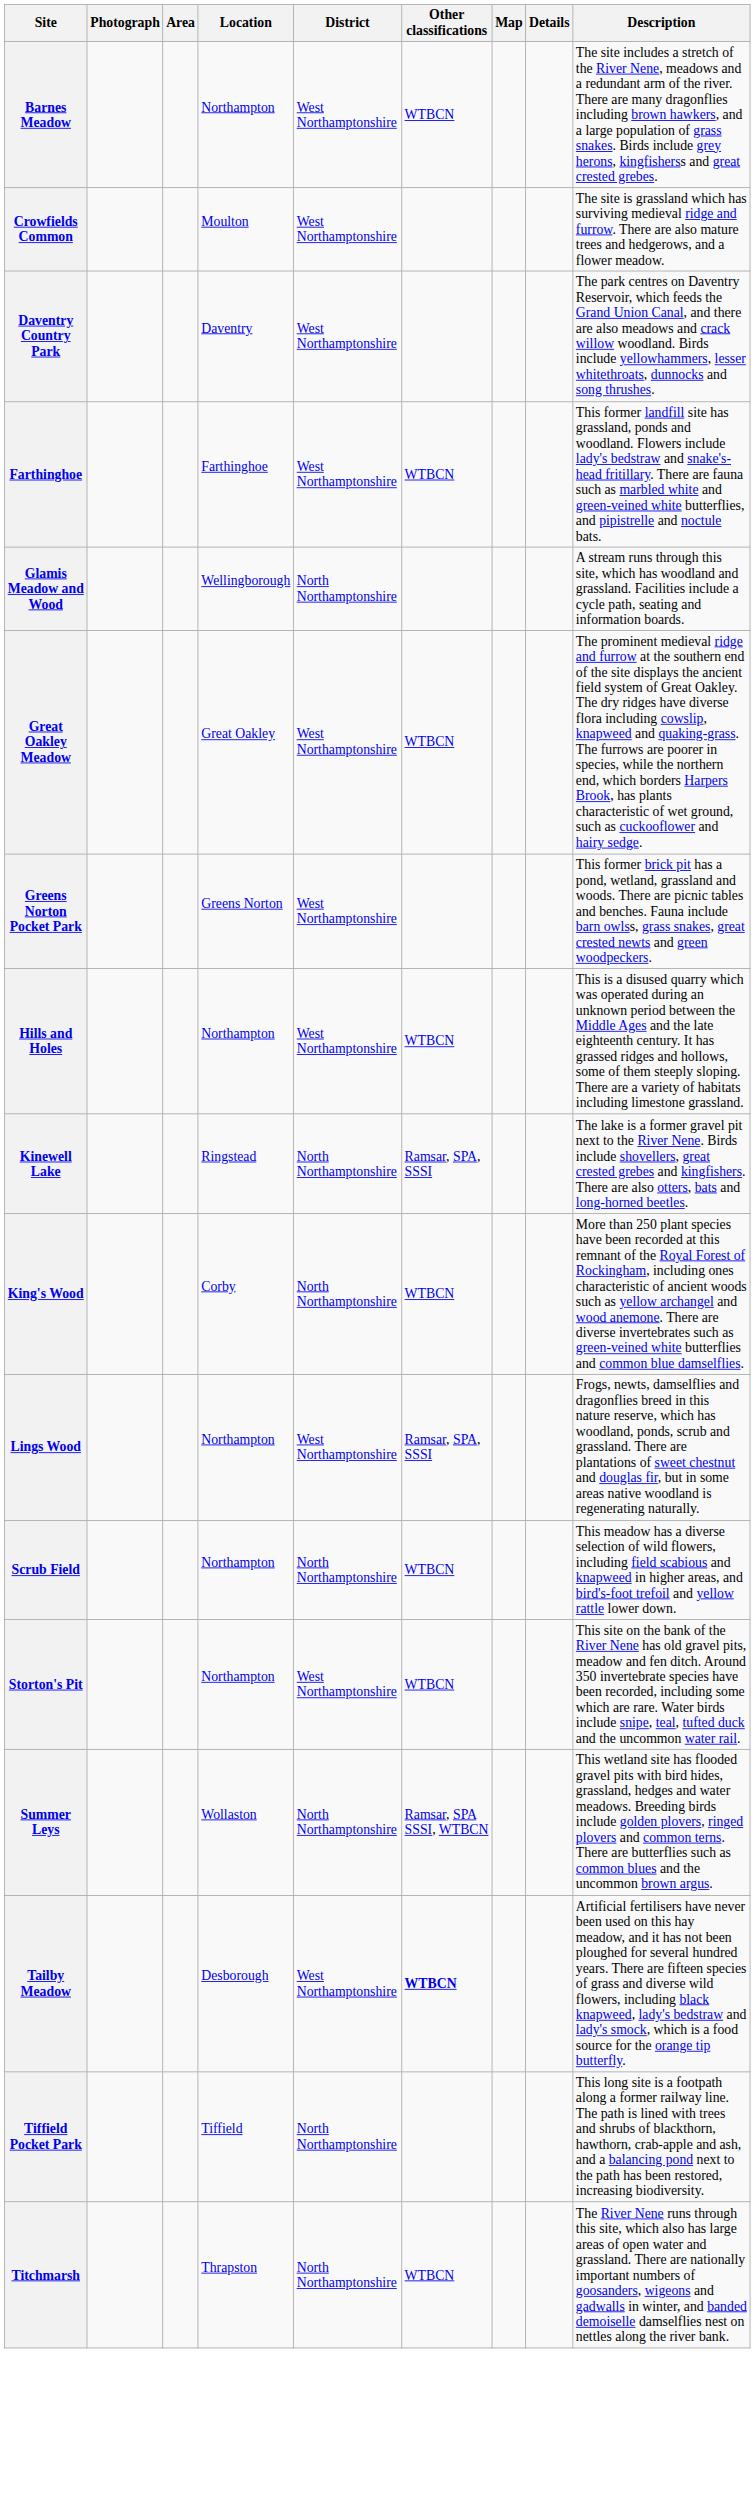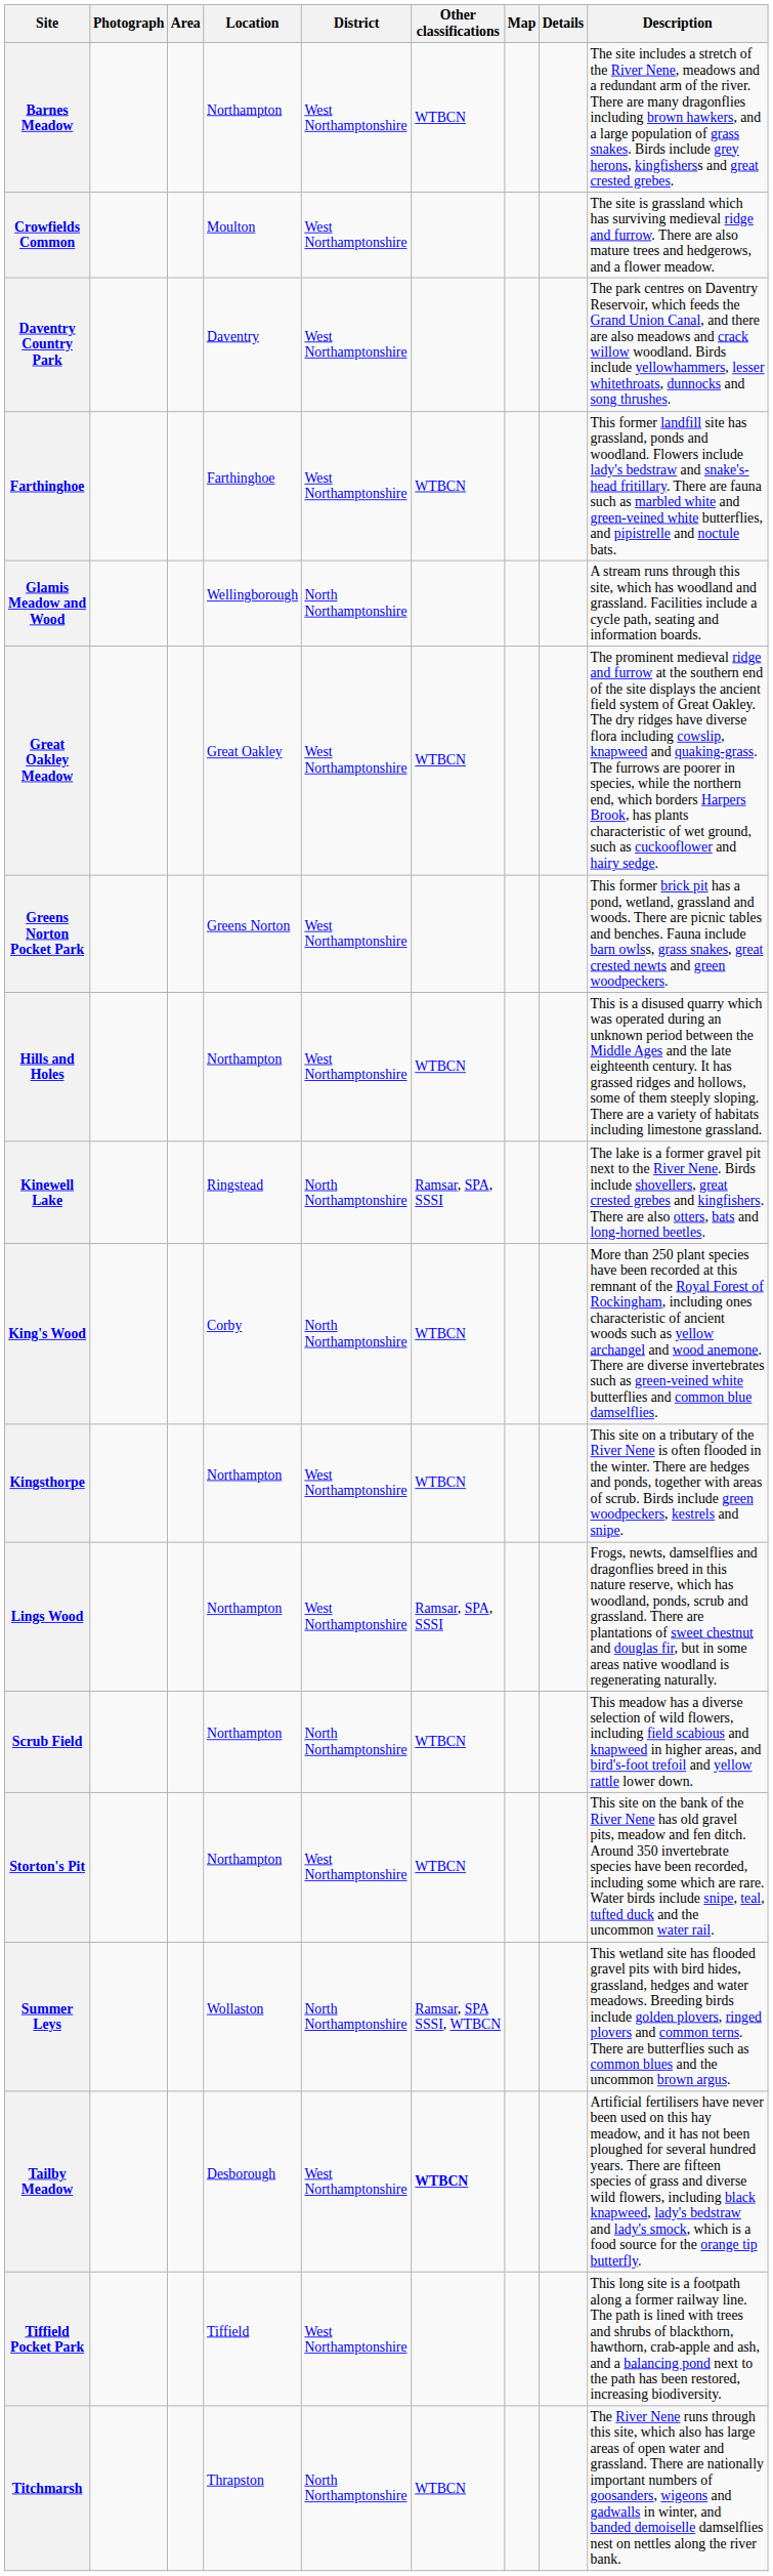 <table class="wikitable sortable plainrowheaders">
 <tr>
 <th scope="col">Site</th>
 <th scope="col" class="unsortable">Photograph</th>
 <th scope="col" data-sort-type="number">Area</th>
 <th scope="col">Location</th>
 <th scope="col">District</th>
 <th scope="col">Other classifications</th>
 <th scope="col" class="unsortable">Map</th>
 <th scope="col" class="unsortable">Details</th>
 <th scope="col" class="unsortable">Description</th>
 </tr>
 <tr>
 <th scope="row"><a href='#'>Barnes Meadow</a></th>
 <td></td>
 <td></td>
 <td><a href='#'>Northampton</a><br> <br> </td>
 <td><a href='#'>West Northamptonshire</a></td>
 <td><a href='#'>WTBCN</a></td>
 <td></td>
 <td></td>
 <td>The site includes a stretch of the <a href='#'>River Nene</a>, meadows and a redundant arm of the river. There are many dragonflies including <a href='#'>brown hawkers</a>, and a large population of <a href='#'>grass snakes</a>. Birds include <a href='#'>grey herons</a>, <a href='#'>kingfishers</a>s and <a href='#'>great crested grebes</a>.</td>
 </tr>
 <tr>
 <th scope="row"><a href='#'>Crowfields Common</a></th>
 <td></td>
 <td></td>
 <td><a href='#'>Moulton</a><br> <br> </td>
 <td><a href='#'>West Northamptonshire</a></td>
 <td></td>
 <td></td>
 <td></td>
 <td>The site is grassland which has surviving medieval <a href='#'>ridge and furrow</a>. There are also mature trees and hedgerows, and a flower meadow.</td>
 </tr>
 <tr>
 <th scope="row"><a href='#'>Daventry Country Park</a></th>
 <td></td>
 <td></td>
 <td><a href='#'>Daventry</a><br> <br> </td>
 <td><a href='#'>West Northamptonshire</a></td>
 <td></td>
 <td></td>
 <td></td>
 <td>The park centres on Daventry Reservoir, which feeds the <a href='#'>Grand Union Canal</a>, and there are also meadows and <a href='#'>crack willow</a> woodland. Birds include <a href='#'>yellowhammers</a>, <a href='#'>lesser whitethroats</a>, <a href='#'>dunnocks</a> and <a href='#'>song thrushes</a>.</td>
 </tr>
 <tr>
 <th scope="row"><a href='#'>Farthinghoe</a></th>
 <td></td>
 <td></td>
 <td><a href='#'>Farthinghoe</a><br> <br> </td>
 <td><a href='#'>West Northamptonshire</a></td>
 <td><a href='#'>WTBCN</a></td>
 <td></td>
 <td></td>
 <td>This former <a href='#'>landfill</a> site has grassland, ponds and woodland. Flowers include <a href='#'>lady's bedstraw</a> and <a href='#'>snake's-head fritillary</a>. There are fauna such as <a href='#'>marbled white</a> and <a href='#'>green-veined white</a> butterflies, and <a href='#'>pipistrelle</a> and <a href='#'>noctule</a> bats.</td>
 </tr>
 <tr>
 <th scope="row"><a href='#'>Glamis Meadow and Wood</a></th>
 <td></td>
 <td></td>
 <td><a href='#'>Wellingborough</a><br> <br> </td>
 <td><a href='#'>North Northamptonshire</a></td>
 <td></td>
 <td></td>
 <td></td>
 <td>A stream runs through this site, which has woodland and grassland. Facilities include a cycle path, seating and information boards.</td>
 </tr>
 <tr>
 <th scope="row"><a href='#'>Great Oakley Meadow</a></th>
 <td></td>
 <td></td>
 <td><a href='#'>Great Oakley</a><br> <br> </td>
 <td><a href='#'>West Northamptonshire</a></td>
 <td><a href='#'>WTBCN</a></td>
 <td></td>
 <td></td>
 <td>The prominent medieval <a href='#'>ridge and furrow</a> at the southern end of the site displays the ancient field system of Great Oakley. The dry ridges have diverse flora including <a href='#'>cowslip</a>, <a href='#'>knapweed</a> and <a href='#'>quaking-grass</a>. The furrows are poorer in species, while the northern end, which borders <a href='#'>Harpers Brook</a>, has plants characteristic of wet ground, such as <a href='#'>cuckooflower</a> and <a href='#'>hairy sedge</a>.</td>
 </tr>
 <tr>
 <th scope="row"><a href='#'>Greens Norton Pocket Park</a></th>
 <td></td>
 <td></td>
 <td><a href='#'>Greens Norton </a><br> <br> </td>
 <td><a href='#'>West Northamptonshire</a></td>
 <td></td>
 <td></td>
 <td></td>
 <td>This former <a href='#'>brick pit</a> has a pond, wetland, grassland and woods. There are picnic tables and benches. Fauna include <a href='#'>barn owls</a>s, <a href='#'>grass snakes</a>, <a href='#'>great crested newts</a> and <a href='#'>green woodpeckers</a>.</td>
 </tr>
 <tr>
 <th scope="row"><a href='#'>Hills and Holes</a></th>
 <td></td>
 <td></td>
 <td><a href='#'>Northampton</a><br> <br> </td>
 <td><a href='#'>West Northamptonshire</a></td>
 <td><a href='#'>WTBCN</a></td>
 <td></td>
 <td></td>
 <td>This is a disused quarry which was operated during an unknown period between the <a href='#'>Middle Ages</a> and the late eighteenth century. It has grassed ridges and hollows, some of them steeply sloping. There are a variety of habitats including limestone grassland.</td>
 </tr>
 <tr>
 <th scope="row"><a href='#'>Kinewell Lake</a></th>
 <td></td>
 <td></td>
 <td><a href='#'>Ringstead</a><br> <br> </td>
 <td><a href='#'>North Northamptonshire</a></td>
 <td><a href='#'>Ramsar</a>, <a href='#'>SPA</a>, <a href='#'>SSSI</a></td>
 <td></td>
 <td></td>
 <td>The lake is a former gravel pit next to the <a href='#'>River Nene</a>. Birds include <a href='#'>shovellers</a>, <a href='#'>great crested grebes</a> and <a href='#'>kingfishers</a>. There are also <a href='#'>otters</a>, <a href='#'>bats</a> and <a href='#'>long-horned beetles</a>.</td>
 </tr>
 <tr>
 <th scope="row"><a href='#'>King's Wood</a></th>
 <td></td>
 <td></td>
 <td><a href='#'>Corby</a><br> <br> </td>
 <td><a href='#'>North Northamptonshire</a></td>
 <td><a href='#'>WTBCN</a></td>
 <td></td>
 <td></td>
 <td>More than 250 plant species have been recorded at this remnant of the <a href='#'>Royal Forest of Rockingham</a>, including ones characteristic of ancient woods such as <a href='#'>yellow archangel</a> and <a href='#'>wood anemone</a>. There are diverse invertebrates such as <a href='#'>green-veined white</a> butterflies and <a href='#'>common blue damselflies</a>.</td>
 </tr>
 <tr>
+<th scope="row"><a href='#'>Kingsthorpe</a></th>
+<td></td>
+<td></td>
+<td><a href='#'>Northampton</a><br> <br> </td>
+<td><a href='#'>West Northamptonshire</a></td>
+<td><a href='#'>WTBCN</a></td>
+<td></td>
+<td></td>
+<td>This site on a tributary of the <a href='#'>River Nene</a> is often flooded in the winter. There are hedges and ponds, together with areas of scrub. Birds include <a href='#'>green woodpeckers</a>, <a href='#'>kestrels</a> and <a href='#'>snipe</a>.</td>
+</tr>
+<tr>
 <th scope="row"><a href='#'>Lings Wood</a></th>
 <td></td>
 <td></td>
 <td><a href='#'>Northampton</a><br> <br> </td>
 <td><a href='#'>West Northamptonshire</a></td>
 <td><a href='#'>Ramsar</a>, <a href='#'>SPA</a>, <a href='#'>SSSI</a></td>
 <td></td>
 <td></td>
 <td>Frogs, newts, damselflies and dragonflies breed in this nature reserve, which has woodland, ponds, scrub and grassland. There are plantations of <a href='#'>sweet chestnut</a> and <a href='#'>douglas fir</a>, but in some areas native woodland is regenerating naturally.</td>
 </tr>
 <tr>
 <th scope="row"><a href='#'>Scrub Field</a></th>
 <td></td>
 <td></td>
 <td><a href='#'>Northampton</a><br> <br> </td>
 <td><a href='#'>North Northamptonshire</a></td>
 <td><a href='#'>WTBCN</a></td>
 <td></td>
 <td></td>
 <td>This meadow has a diverse selection of wild flowers, including <a href='#'>field scabious</a> and <a href='#'>knapweed</a> in higher areas, and <a href='#'>bird's-foot trefoil</a> and <a href='#'>yellow rattle</a> lower down.</td>
 </tr>
 <tr>
 <th scope="row"><a href='#'>Storton's Pit</a></th>
 <td></td>
 <td></td>
 <td><a href='#'>Northampton</a><br> <br> </td>
 <td><a href='#'>West Northamptonshire</a></td>
 <td><a href='#'>WTBCN</a></td>
 <td></td>
 <td></td>
 <td>This site on the bank of the <a href='#'>River Nene</a> has old gravel pits, meadow and fen ditch. Around 350 invertebrate species have been recorded, including some which are rare. Water birds include <a href='#'>snipe</a>, <a href='#'>teal</a>, <a href='#'>tufted duck</a> and the uncommon <a href='#'>water rail</a>.</td>
 </tr>
 <tr>
 <th scope="row"><a href='#'>Summer Leys</a></th>
 <td></td>
 <td></td>
 <td><a href='#'>Wollaston</a><br> <br> </td>
 <td><a href='#'>North Northamptonshire</a></td>
 <td><a href='#'>Ramsar</a>, <a href='#'>SPA</a> <a href='#'>SSSI</a>, <a href='#'>WTBCN</a></td>
 <td></td>
 <td></td>
 <td>This wetland site has flooded gravel pits with bird hides, grassland, hedges and water meadows. Breeding birds include <a href='#'>golden plovers</a>, <a href='#'>ringed plovers</a> and <a href='#'>common terns</a>. There are butterflies such as <a href='#'>common blues</a> and the uncommon <a href='#'>brown argus</a>.</td>
 </tr>
 <tr>
 <th scope="row"><a href='#'>Tailby Meadow</a></th>
 <td></td>
 <td></td>
 <td><a href='#'>Desborough</a><br> <br> </td>
 <td><a href='#'>West Northamptonshire</a></td>
 <td><strong><a href='#'>WTBCN</a></strong></td>
 <td></td>
 <td></td>
 <td>Artificial fertilisers have never been used on this hay meadow, and it has not been ploughed for several hundred years. There are fifteen species of grass and diverse wild flowers, including <a href='#'>black knapweed</a>, <a href='#'>lady's bedstraw</a> and <a href='#'>lady's smock</a>, which is a food source for the <a href='#'>orange tip butterfly</a>.</td>
 </tr>
 <tr>
 <th scope="row"><a href='#'>Tiffield Pocket Park</a></th>
 <td></td>
 <td></td>
 <td><a href='#'>Tiffield</a><br> <br> </td>
-<td><a href='#'>North Northamptonshire</a></td>
+<td><a href='#'>West Northamptonshire</a></td>
 <td></td>
 <td></td>
 <td></td>
 <td>This  long site is a footpath along a former railway line. The path is lined with trees and shrubs of blackthorn, hawthorn, crab-apple and ash, and a <a href='#'>balancing pond</a> next to the path has been restored, increasing biodiversity.</td>
 </tr>
 <tr>
 <th scope="row"><a href='#'>Titchmarsh</a></th>
 <td></td>
 <td></td>
 <td><a href='#'>Thrapston</a><br> <br> </td>
 <td><a href='#'>North Northamptonshire</a></td>
 <td><a href='#'>WTBCN</a></td>
 <td></td>
 <td></td>
 <td>The <a href='#'>River Nene</a> runs through this site, which also has large areas of open water and grassland. There are nationally important numbers of <a href='#'>goosanders</a>, <a href='#'>wigeons</a> and <a href='#'>gadwalls</a> in winter, and <a href='#'>banded demoiselle</a> damselflies nest on nettles along the river bank.</td>
 </tr>
 </table>
